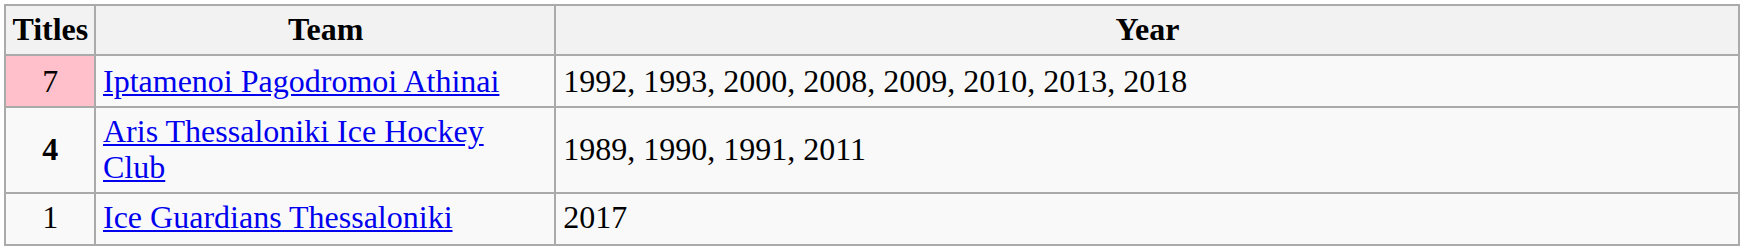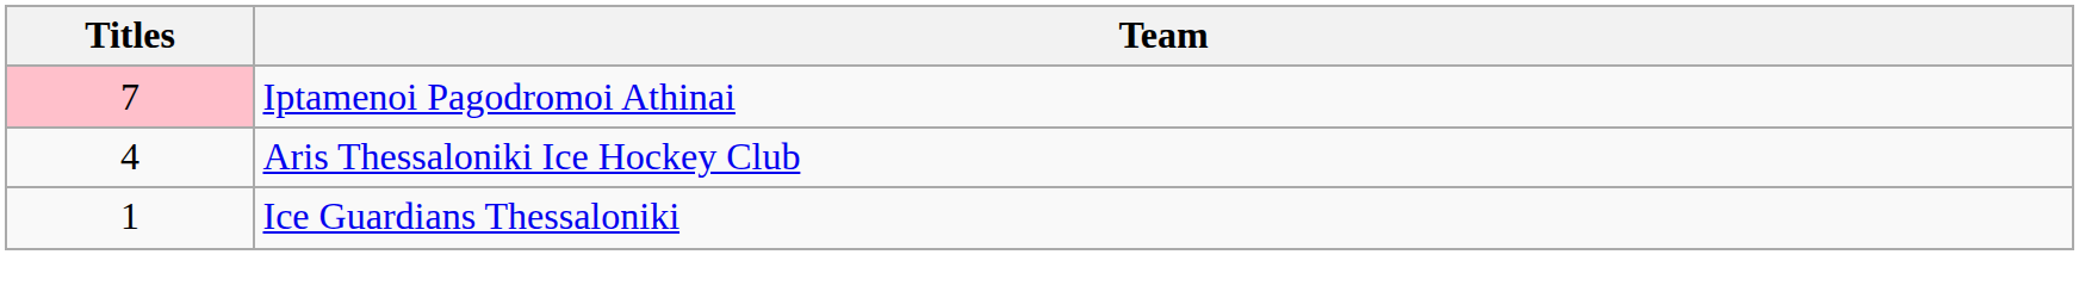 <table class="wikitable">
 <tr>
 <th style="width:3%;">Titles</th>
 <th style="width:27%;">Team</th>
-<th style="width:70%;">Year</th>
 </tr>
 <tr>
 <td align="center" style="background: pink;">7</td>
 <td><a href='#'>Iptamenoi Pagodromoi Athinai</a></td>
-<td>1992, 1993, 2000, 2008, 2009, 2010, 2013, 2018</td>
 </tr>
 <tr>
-<td align="center"><strong>4</strong></td>
+<td align="center">4</td>
 <td><a href='#'>Aris Thessaloniki Ice Hockey Club</a></td>
-<td>1989, 1990, 1991, 2011</td>
 </tr>
 <tr>
 <td align="center">1</td>
 <td><a href='#'>Ice Guardians Thessaloniki</a></td>
-<td>2017</td>
 </tr>
 </table>
